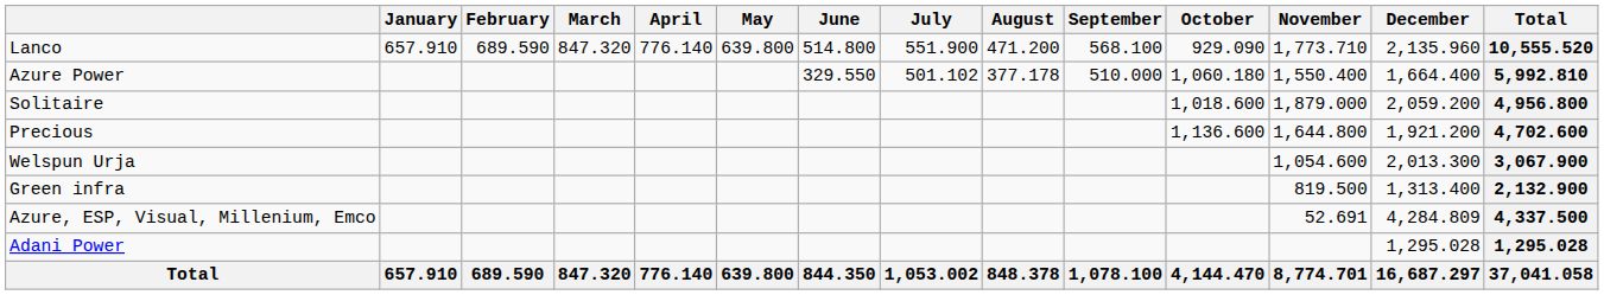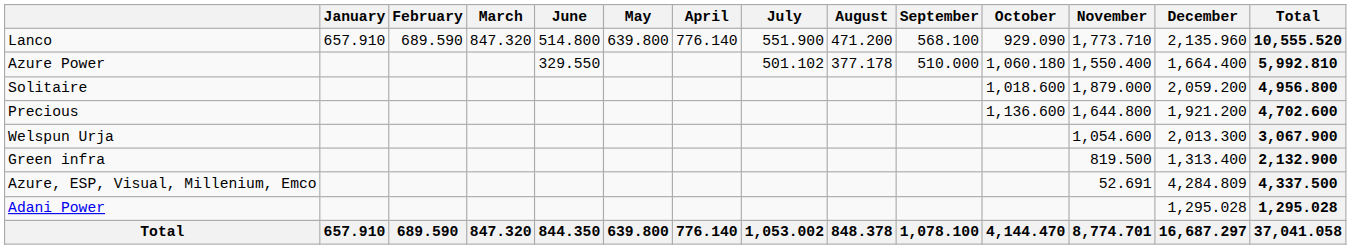 <table class="wikitable collapsed" style="text-align:right">
 <tr>
 <th></th>
 <th>January</th>
 <th>February</th>
 <th>March</th>
+<th>June</th>
+<th>May</th>
 <th>April</th>
-<th>May</th>
-<th>June</th>
 <th>July</th>
 <th>August</th>
 <th>September</th>
 <th>October</th>
 <th>November</th>
 <th>December</th>
 <th>Total</th>
 </tr>
 <tr>
 <td align=left>Lanco</td>
 <td>657.910</td>
 <td>689.590</td>
 <td>847.320</td>
+<td>514.800</td>
+<td>639.800</td>
 <td>776.140</td>
-<td>639.800</td>
-<td>514.800</td>
 <td>551.900</td>
 <td>471.200</td>
 <td>568.100</td>
 <td>929.090</td>
 <td>1,773.710</td>
 <td>2,135.960</td>
 <th>10,555.520</th>
 </tr>
 <tr>
 <td align=left>Azure Power</td>
 <td></td>
 <td></td>
 <td></td>
+<td>329.550</td>
 <td></td>
 <td></td>
-<td>329.550</td>
 <td>501.102</td>
 <td>377.178</td>
 <td>510.000</td>
 <td>1,060.180</td>
 <td>1,550.400</td>
 <td>1,664.400</td>
 <th>5,992.810</th>
 </tr>
 <tr>
 <td align=left>Solitaire</td>
 <td></td>
 <td></td>
 <td></td>
 <td></td>
 <td></td>
 <td></td>
 <td></td>
 <td></td>
 <td></td>
 <td>1,018.600</td>
 <td>1,879.000</td>
 <td>2,059.200</td>
 <th>4,956.800</th>
 </tr>
 <tr>
 <td align=left>Precious</td>
 <td></td>
 <td></td>
 <td></td>
 <td></td>
 <td></td>
 <td></td>
 <td></td>
 <td></td>
 <td></td>
 <td>1,136.600</td>
 <td>1,644.800</td>
 <td>1,921.200</td>
 <th>4,702.600</th>
 </tr>
 <tr>
 <td align=left>Welspun Urja</td>
 <td></td>
 <td></td>
 <td></td>
 <td></td>
 <td></td>
 <td></td>
 <td></td>
 <td></td>
 <td></td>
 <td></td>
 <td>1,054.600</td>
 <td>2,013.300</td>
 <th>3,067.900</th>
 </tr>
 <tr>
 <td align=left>Green infra</td>
 <td></td>
 <td></td>
 <td></td>
 <td></td>
 <td></td>
 <td></td>
 <td></td>
 <td></td>
 <td></td>
 <td></td>
 <td>819.500</td>
 <td>1,313.400</td>
 <th>2,132.900</th>
 </tr>
 <tr>
 <td align=left>Azure, ESP, Visual, Millenium, Emco</td>
 <td></td>
 <td></td>
 <td></td>
 <td></td>
 <td></td>
 <td></td>
 <td></td>
 <td></td>
 <td></td>
 <td></td>
 <td>52.691</td>
 <td>4,284.809</td>
 <th>4,337.500</th>
 </tr>
 <tr>
 <td align=left><a href='#'>Adani Power</a></td>
 <td></td>
 <td></td>
 <td></td>
 <td></td>
 <td></td>
 <td></td>
 <td></td>
 <td></td>
 <td></td>
 <td></td>
 <td></td>
 <td>1,295.028</td>
 <th>1,295.028</th>
 </tr>
 <tr>
 <th>Total</th>
 <th>657.910</th>
 <th>689.590</th>
 <th>847.320</th>
+<th>844.350</th>
+<th>639.800</th>
 <th>776.140</th>
-<th>639.800</th>
-<th>844.350</th>
 <th>1,053.002</th>
 <th>848.378</th>
 <th>1,078.100</th>
 <th>4,144.470</th>
 <th>8,774.701</th>
 <th>16,687.297</th>
 <th>37,041.058</th>
 </tr>
 </table>
